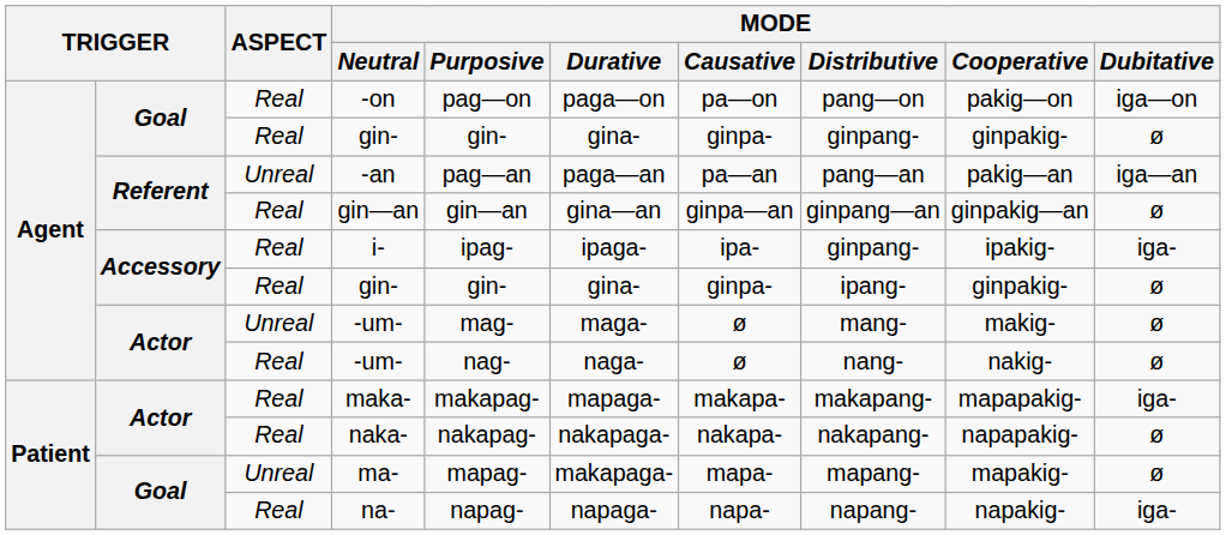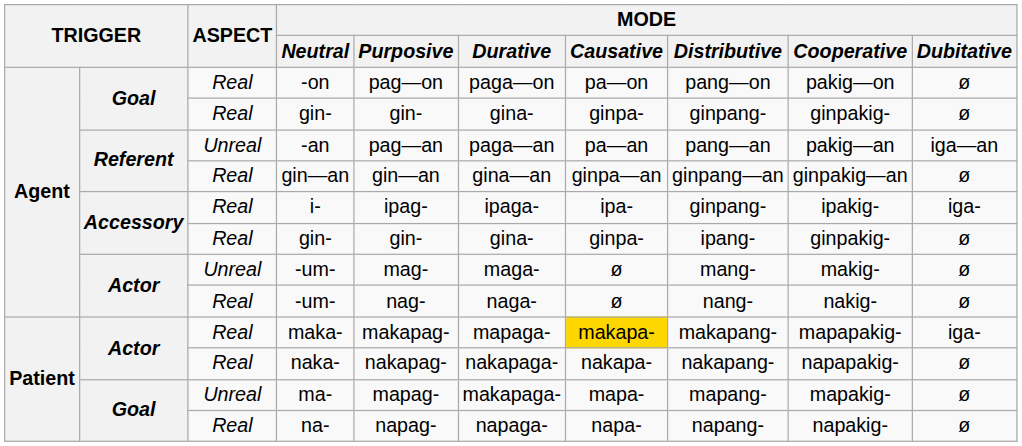 <table class="wikitable" style="text-align:center">
 <tr>
 <th rowspan="2" colspan="2">TRIGGER</th>
 <th rowspan="2">ASPECT</th>
 <th colspan="7">MODE</th>
 </tr>
 <tr>
 <th><em>Neutral</em></th>
 <th><em>Purposive</em></th>
 <th><em>Durative</em></th>
 <th><em>Causative</em></th>
 <th><em>Distributive</em></th>
 <th><em>Cooperative</em></th>
 <th><em>Dubitative</em></th>
 </tr>
 <tr>
 <th rowspan="8">Agent</th>
 <th rowspan="2"><em>Goal</em></th>
 <td><em>Real</em></td>
 <td>-on</td>
 <td>pag—on</td>
 <td>paga—on</td>
 <td>pa—on</td>
 <td>pang—on</td>
 <td>pakig—on</td>
-<td>iga—on</td>
+<td>ø</td>
 </tr>
 <tr>
 <td><em>Real</em></td>
 <td>gin-</td>
 <td>gin-</td>
 <td>gina-</td>
 <td>ginpa-</td>
 <td>ginpang-</td>
 <td>ginpakig-</td>
 <td>ø</td>
 </tr>
 <tr>
 <th rowspan="2"><em>Referent</em></th>
 <td><em>Unreal</em></td>
 <td>-an</td>
 <td>pag—an</td>
 <td>paga—an</td>
 <td>pa—an</td>
 <td>pang—an</td>
 <td>pakig—an</td>
 <td>iga—an</td>
 </tr>
 <tr>
 <td><em>Real</em></td>
 <td>gin—an</td>
 <td>gin—an</td>
 <td>gina—an</td>
 <td>ginpa—an</td>
 <td>ginpang—an</td>
 <td>ginpakig—an</td>
 <td>ø</td>
 </tr>
 <tr>
 <th rowspan="2"><em>Accessory</em></th>
 <td><em>Real</em></td>
 <td>i-</td>
 <td>ipag-</td>
 <td>ipaga-</td>
 <td>ipa-</td>
 <td>ginpang-</td>
 <td>ipakig-</td>
 <td>iga-</td>
 </tr>
 <tr>
 <td><em>Real</em></td>
 <td>gin-</td>
 <td>gin-</td>
 <td>gina-</td>
 <td>ginpa-</td>
 <td>ipang-</td>
 <td>ginpakig-</td>
 <td>ø</td>
 </tr>
 <tr>
 <th rowspan="2"><em>Actor</em></th>
 <td><em>Unreal</em></td>
 <td>-um-</td>
 <td>mag-</td>
 <td>maga-</td>
 <td>ø</td>
 <td>mang-</td>
 <td>makig-</td>
 <td>ø</td>
 </tr>
 <tr>
 <td><em>Real</em></td>
 <td>-um-</td>
 <td>nag-</td>
 <td>naga-</td>
 <td>ø</td>
 <td>nang-</td>
 <td>nakig-</td>
 <td>ø</td>
 </tr>
 <tr>
 <th rowspan="4">Patient</th>
 <th rowspan="2"><em>Actor</em></th>
 <td><em>Real</em></td>
 <td>maka-</td>
 <td>makapag-</td>
 <td>mapaga-</td>
-<td>makapa-</td>
+<td style="background: gold;">makapa-</td>
 <td>makapang-</td>
 <td>mapapakig-</td>
 <td>iga-</td>
 </tr>
 <tr>
 <td><em>Real</em></td>
 <td>naka-</td>
 <td>nakapag-</td>
 <td>nakapaga-</td>
 <td>nakapa-</td>
 <td>nakapang-</td>
 <td>napapakig-</td>
 <td>ø</td>
 </tr>
 <tr>
 <th rowspan="2"><em>Goal</em></th>
 <td><em>Unreal</em></td>
 <td>ma-</td>
 <td>mapag-</td>
 <td>makapaga-</td>
 <td>mapa-</td>
 <td>mapang-</td>
 <td>mapakig-</td>
 <td>ø</td>
 </tr>
 <tr>
 <td><em>Real</em></td>
 <td>na-</td>
 <td>napag-</td>
 <td>napaga-</td>
 <td>napa-</td>
 <td>napang-</td>
 <td>napakig-</td>
-<td>iga-</td>
+<td>ø</td>
 </tr>
 </table>
